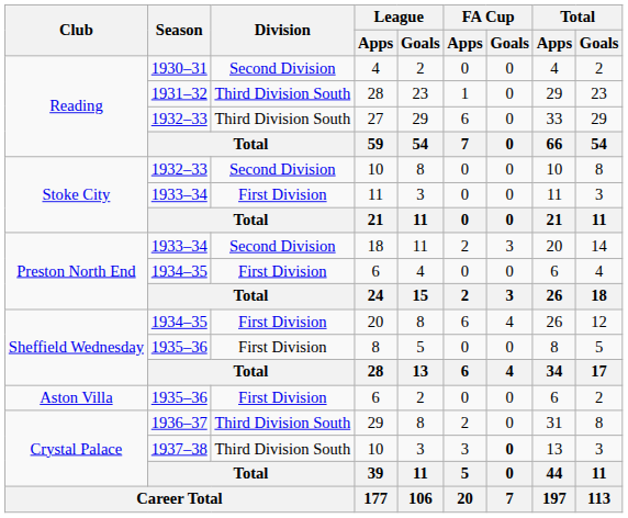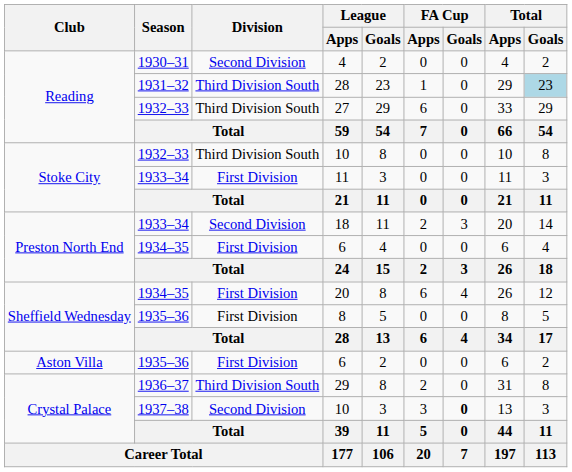 <table class="wikitable" style="text-align: center;">
 <tr>
 <th rowspan="2">Club</th>
 <th rowspan="2">Season</th>
 <th rowspan="2">Division</th>
 <th colspan="2">League</th>
 <th colspan="2">FA Cup</th>
 <th colspan="2">Total</th>
 </tr>
 <tr>
 <th>Apps</th>
 <th>Goals</th>
 <th>Apps</th>
 <th>Goals</th>
 <th>Apps</th>
 <th>Goals</th>
 </tr>
 <tr>
 <td rowspan="4"><a href='#'>Reading</a></td>
 <td><a href='#'>1930–31</a></td>
 <td><a href='#'>Second Division</a></td>
 <td>4</td>
 <td>2</td>
 <td>0</td>
 <td>0</td>
 <td>4</td>
 <td>2</td>
 </tr>
 <tr>
 <td><a href='#'>1931–32</a></td>
 <td><a href='#'>Third Division South</a></td>
 <td>28</td>
 <td>23</td>
 <td>1</td>
 <td>0</td>
 <td>29</td>
-<td>23</td>
+<td style="background: lightblue;">23</td>
 </tr>
 <tr>
 <td><a href='#'>1932–33</a></td>
 <td>Third Division South</td>
 <td>27</td>
 <td>29</td>
 <td>6</td>
 <td>0</td>
 <td>33</td>
 <td>29</td>
 </tr>
 <tr>
 <th colspan="2">Total</th>
 <th>59</th>
 <th>54</th>
 <th>7</th>
 <th>0</th>
 <th>66</th>
 <th>54</th>
 </tr>
 <tr>
 <td rowspan="3"><a href='#'>Stoke City</a></td>
 <td><a href='#'>1932–33</a></td>
-<td><a href='#'>Second Division</a></td>
+<td>Third Division South</td>
 <td>10</td>
 <td>8</td>
 <td>0</td>
 <td>0</td>
 <td>10</td>
 <td>8</td>
 </tr>
 <tr>
 <td><a href='#'>1933–34</a></td>
 <td><a href='#'>First Division</a></td>
 <td>11</td>
 <td>3</td>
 <td>0</td>
 <td>0</td>
 <td>11</td>
 <td>3</td>
 </tr>
 <tr>
 <th colspan="2">Total</th>
 <th>21</th>
 <th>11</th>
 <th>0</th>
 <th>0</th>
 <th>21</th>
 <th>11</th>
 </tr>
 <tr>
 <td rowspan="3"><a href='#'>Preston North End</a></td>
 <td><a href='#'>1933–34</a></td>
 <td><a href='#'>Second Division</a></td>
 <td>18</td>
 <td>11</td>
 <td>2</td>
 <td>3</td>
 <td>20</td>
 <td>14</td>
 </tr>
 <tr>
 <td><a href='#'>1934–35</a></td>
 <td><a href='#'>First Division</a></td>
 <td>6</td>
 <td>4</td>
 <td>0</td>
 <td>0</td>
 <td>6</td>
 <td>4</td>
 </tr>
 <tr>
 <th colspan="2">Total</th>
 <th>24</th>
 <th>15</th>
 <th>2</th>
 <th>3</th>
 <th>26</th>
 <th>18</th>
 </tr>
 <tr>
 <td rowspan="3"><a href='#'>Sheffield Wednesday</a></td>
 <td><a href='#'>1934–35</a></td>
 <td><a href='#'>First Division</a></td>
 <td>20</td>
 <td>8</td>
 <td>6</td>
 <td>4</td>
 <td>26</td>
 <td>12</td>
 </tr>
 <tr>
 <td><a href='#'>1935–36</a></td>
 <td>First Division</td>
 <td>8</td>
 <td>5</td>
 <td>0</td>
 <td>0</td>
 <td>8</td>
 <td>5</td>
 </tr>
 <tr>
 <th colspan="2">Total</th>
 <th>28</th>
 <th>13</th>
 <th>6</th>
 <th>4</th>
 <th>34</th>
 <th>17</th>
 </tr>
 <tr>
 <td><a href='#'>Aston Villa</a></td>
 <td><a href='#'>1935–36</a></td>
 <td><a href='#'>First Division</a></td>
 <td>6</td>
 <td>2</td>
 <td>0</td>
 <td>0</td>
 <td>6</td>
 <td>2</td>
 </tr>
 <tr>
 <td rowspan="3"><a href='#'>Crystal Palace</a></td>
 <td><a href='#'>1936–37</a></td>
 <td><a href='#'>Third Division South</a></td>
 <td>29</td>
 <td>8</td>
 <td>2</td>
 <td>0</td>
 <td>31</td>
 <td>8</td>
 </tr>
 <tr>
 <td><a href='#'>1937–38</a></td>
-<td>Third Division South</td>
+<td><a href='#'>Second Division</a></td>
 <td>10</td>
 <td>3</td>
 <td>3</td>
 <td><strong>0</strong></td>
 <td>13</td>
 <td>3</td>
 </tr>
 <tr>
 <th colspan="2">Total</th>
 <th>39</th>
 <th>11</th>
 <th>5</th>
 <th>0</th>
 <th>44</th>
 <th>11</th>
 </tr>
 <tr>
 <th colspan="3">Career Total</th>
 <th>177</th>
 <th>106</th>
 <th>20</th>
 <th>7</th>
 <th>197</th>
 <th>113</th>
 </tr>
 </table>
